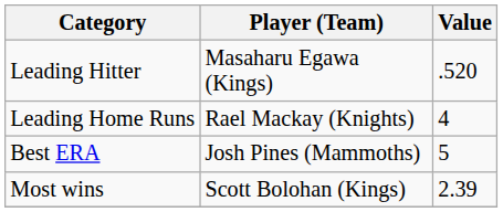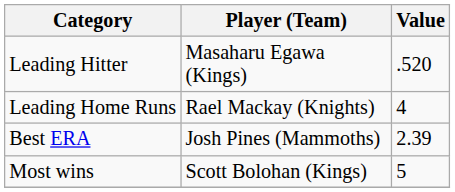 <table class="wikitable">
 <tr>
 <th>Category</th>
 <th width=160>Player (Team)</th>
 <th>Value</th>
 </tr>
 <tr>
 <td>Leading Hitter</td>
 <td>Masaharu Egawa (Kings)</td>
 <td>.520</td>
 </tr>
 <tr>
 <td>Leading Home Runs</td>
 <td>Rael Mackay (Knights)</td>
 <td>4</td>
 </tr>
 <tr>
 <td>Best <a href='#'>ERA</a></td>
 <td>Josh Pines (Mammoths)</td>
-<td>5</td>
+<td>2.39</td>
 </tr>
 <tr>
 <td>Most wins</td>
 <td>Scott Bolohan (Kings)</td>
-<td>2.39</td>
+<td>5</td>
 </tr>
 <tr>
 </tr>
 </table>
